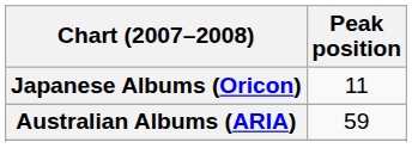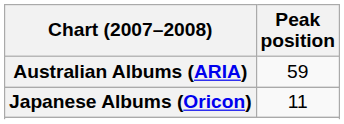 <table class="wikitable sortable plainrowheaders">
 <tr>
 <th scope="col">Chart (2007–2008)</th>
 <th scope="col">Peak<br>position</th>
+</tr>
+<tr>
+<th scope="row">Australian Albums (<a href='#'>ARIA</a>)</th>
+<td align="center">59</td>
+</tr>
+<tr>
+</tr>
+<tr>
+</tr>
+<tr>
+</tr>
+<tr>
+</tr>
+<tr>
+</tr>
+<tr>
+</tr>
+<tr>
 </tr>
 <tr>
 <th scope="row">Japanese Albums (<a href='#'>Oricon</a>)</th>
 <td align="center">11</td>
 </tr>
 <tr>
 </tr>
 <tr>
 </tr>
 <tr>
 </tr>
 <tr>
 </tr>
 <tr>
 </tr>
 <tr>
 </tr>
 <tr>
 </tr>
-<tr>
-<th scope="row">Australian Albums (<a href='#'>ARIA</a>)</th>
-<td align="center">59</td>
-</tr>
-<tr>
-</tr>
-<tr>
-</tr>
-<tr>
-</tr>
-<tr>
-</tr>
-<tr>
-</tr>
-<tr>
-</tr>
-<tr>
-</tr>
 </table>
